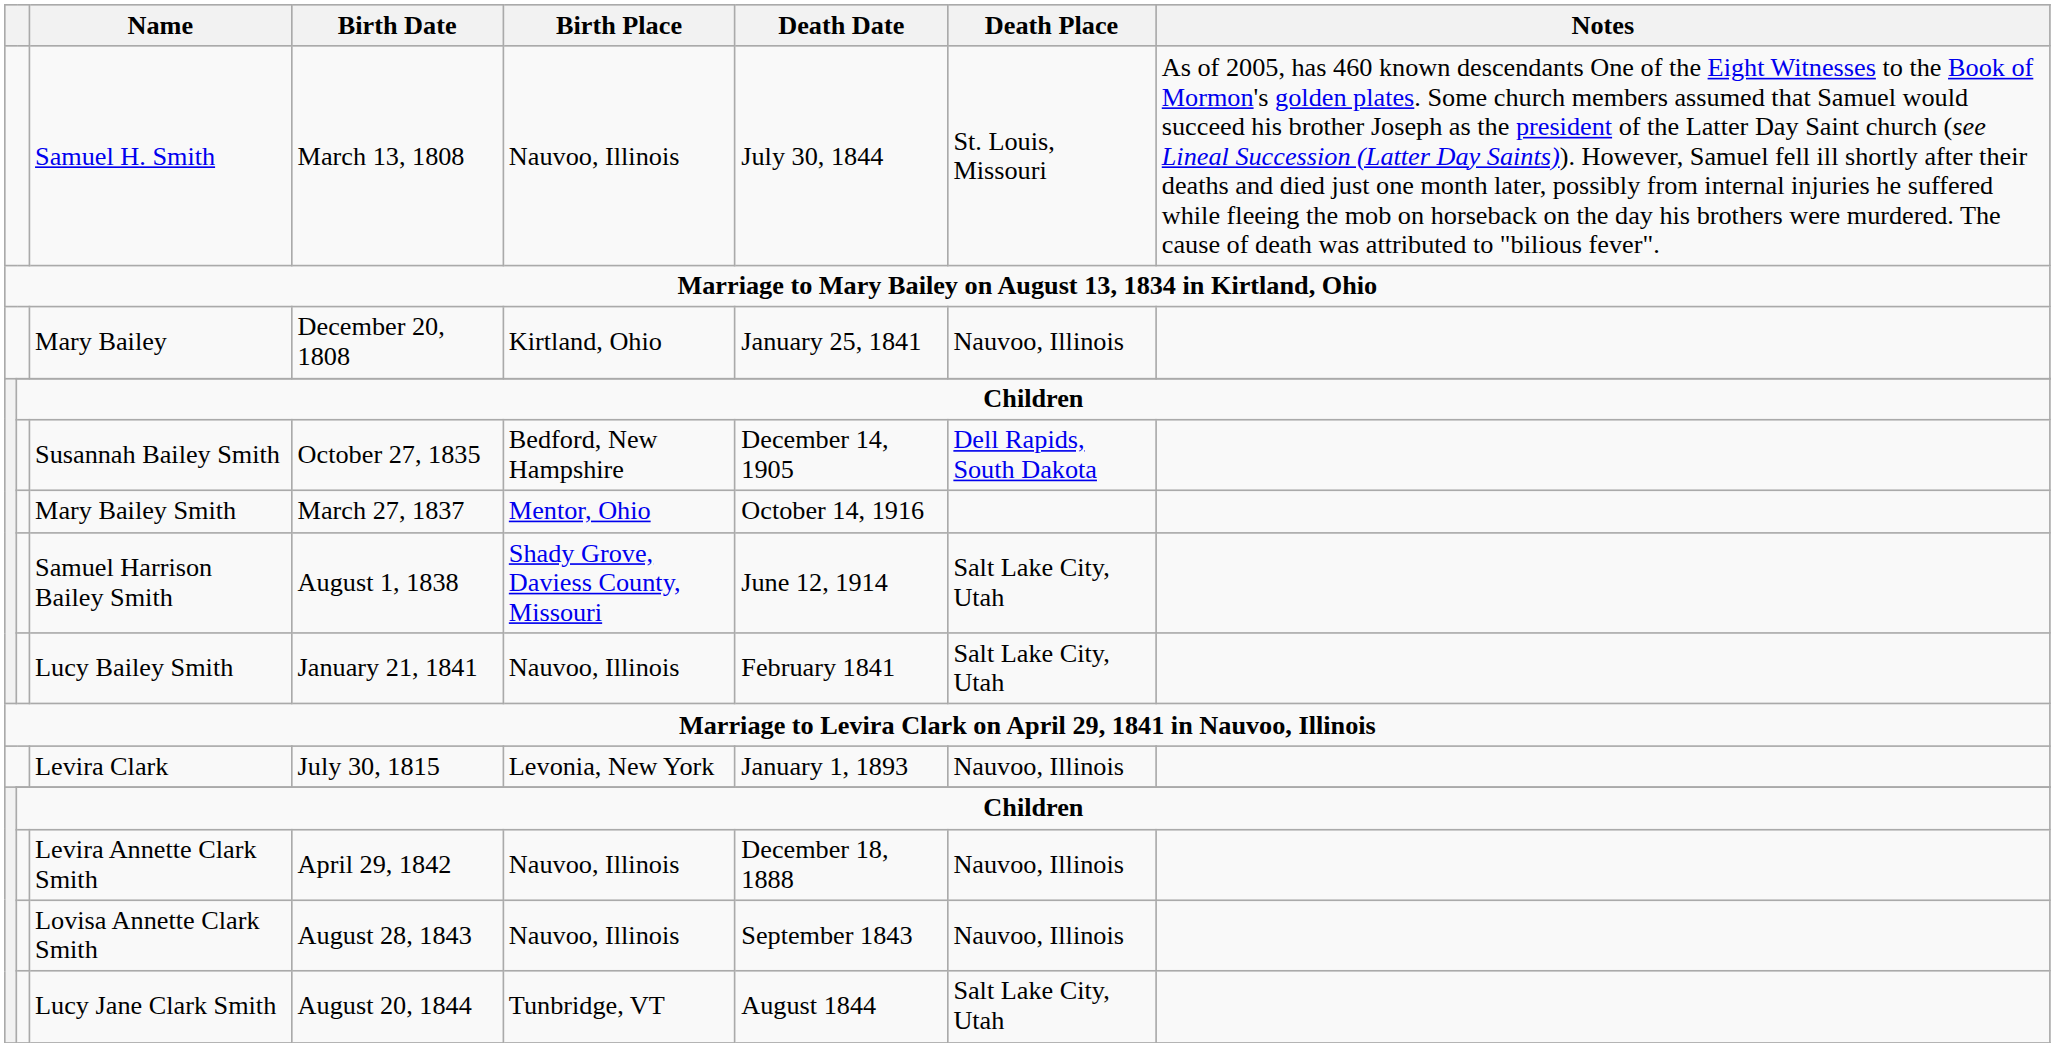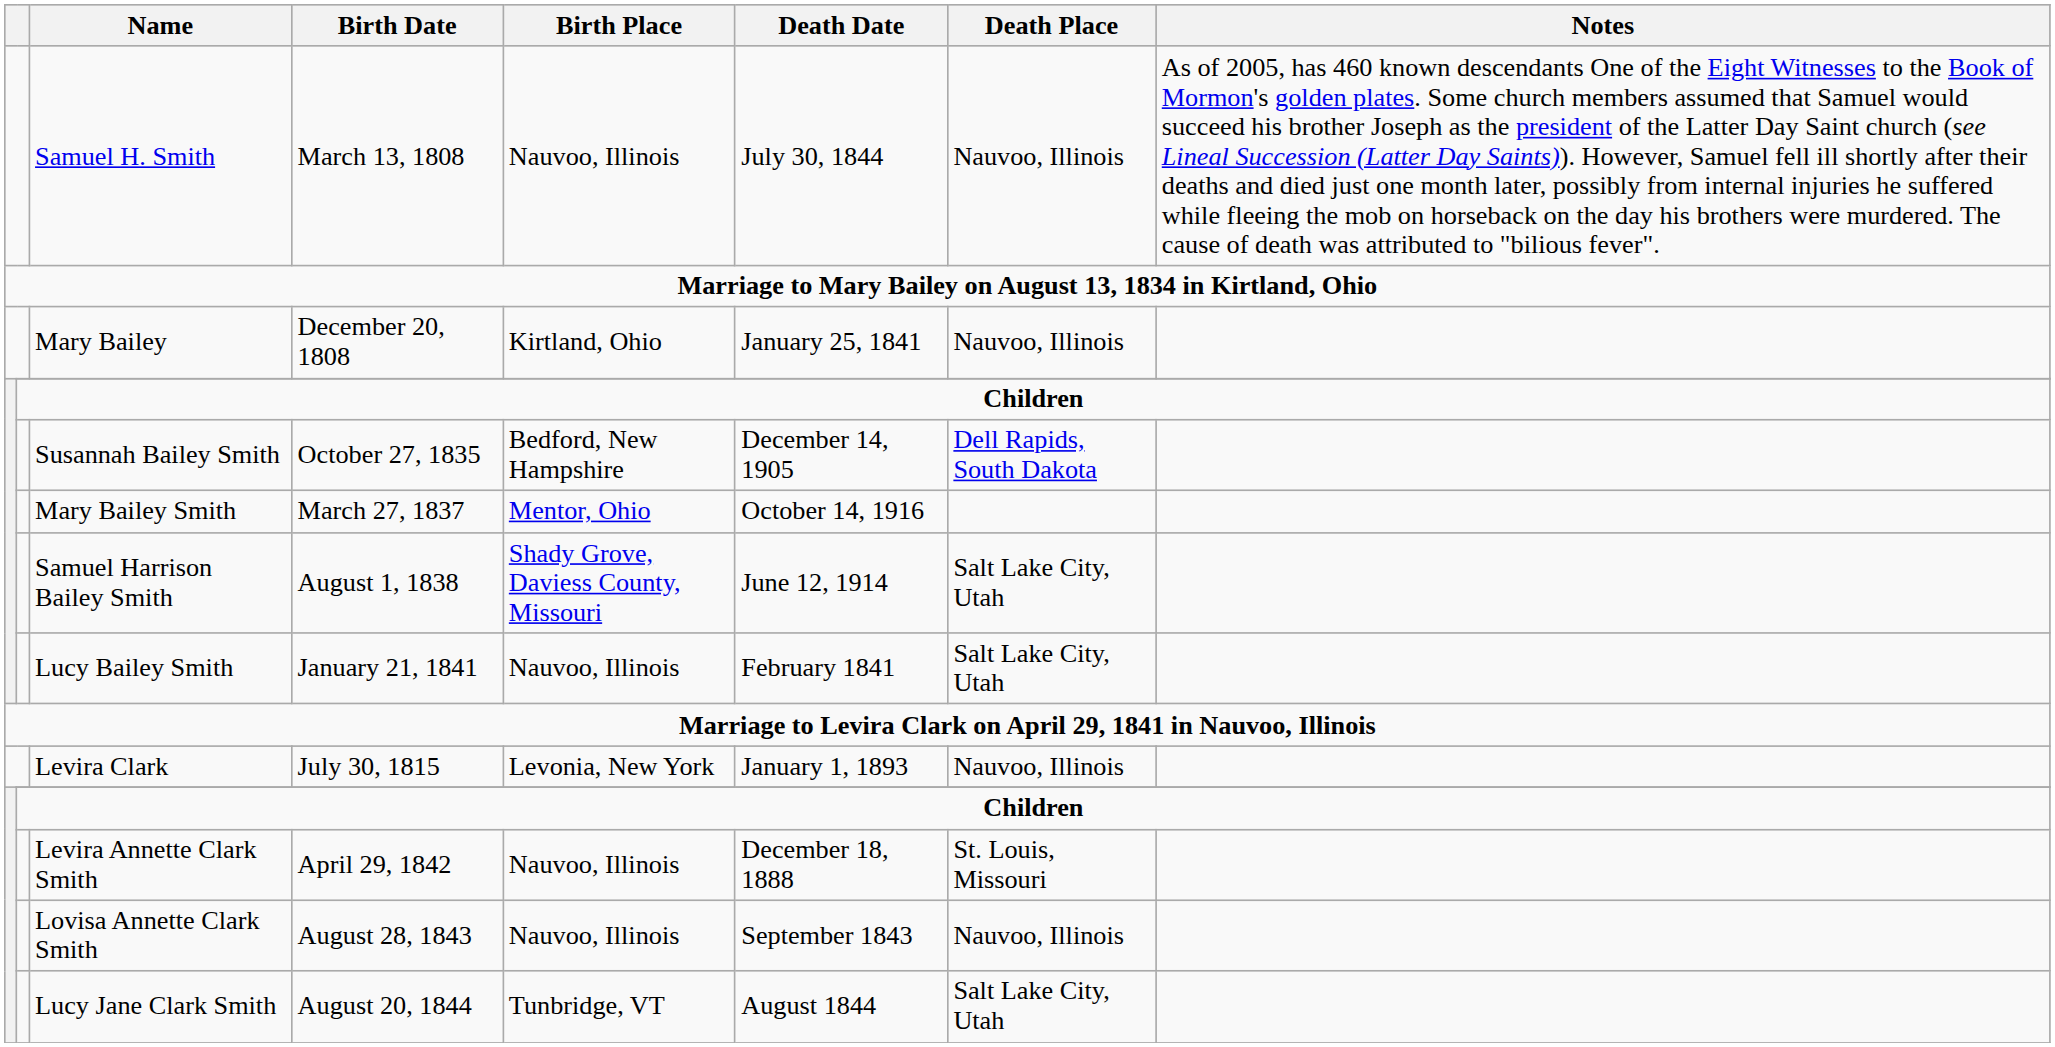 <table class="wikitable">
 <tr>
 <th width = "75px" colspan="2"></th>
 <th width = "175px">Name</th>
 <th width = "135px">Birth Date</th>
 <th width = "150px">Birth Place</th>
 <th width = "135px">Death Date</th>
 <th width = "135px">Death Place</th>
 <th width = "650px">Notes</th>
 </tr>
 <tr>
 <td colspan="2"></td>
 <td><a href='#'>Samuel H. Smith</a></td>
 <td>March 13, 1808</td>
 <td>Nauvoo, Illinois</td>
 <td>July 30, 1844</td>
-<td>St. Louis, Missouri</td>
+<td>Nauvoo, Illinois</td>
 <td>As of 2005, has 460 known descendants  One of the <a href='#'>Eight Witnesses</a> to the <a href='#'>Book of Mormon</a>'s <a href='#'>golden plates</a>.  Some church members assumed that Samuel would succeed his brother Joseph as the <a href='#'>president</a> of the Latter Day Saint church (<em>see <a href='#'>Lineal Succession (Latter Day Saints)</a></em>). However, Samuel fell ill shortly after their deaths and died just one month later, possibly from internal injuries he suffered while fleeing the mob on horseback on the day his brothers were murdered. The cause of death was attributed to "bilious fever".</td>
 </tr>
 <tr>
 <td colspan="10" style="text-align:center;"><strong>Marriage to Mary Bailey on August 13, 1834 in Kirtland, Ohio</strong></td>
 </tr>
 <tr>
 <td colspan="2"></td>
 <td>Mary Bailey</td>
 <td>December 20, 1808</td>
 <td>Kirtland, Ohio</td>
 <td>January 25, 1841</td>
 <td>Nauvoo, Illinois</td>
 <td></td>
 </tr>
 <tr>
 <td rowspan="6" style="background: #f2f2f2;"></td>
 </tr>
 <tr>
 <td colspan="10" style="text-align:center;"><strong>Children</strong></td>
 </tr>
 <tr>
 <td></td>
 <td>Susannah Bailey Smith</td>
 <td>October 27, 1835</td>
 <td>Bedford, New Hampshire</td>
 <td>December 14, 1905</td>
 <td><a href='#'>Dell Rapids, South Dakota</a></td>
 <td></td>
 </tr>
 <tr>
 <td></td>
 <td>Mary Bailey Smith</td>
 <td>March 27, 1837</td>
 <td><a href='#'>Mentor, Ohio</a></td>
 <td>October 14, 1916</td>
 <td></td>
 <td></td>
 </tr>
 <tr>
 <td></td>
 <td>Samuel Harrison Bailey Smith</td>
 <td>August 1, 1838</td>
 <td><a href='#'>Shady Grove, Daviess County, Missouri</a></td>
 <td>June 12, 1914</td>
 <td>Salt Lake City, Utah</td>
 <td></td>
 </tr>
 <tr>
 <td></td>
 <td>Lucy Bailey Smith</td>
 <td>January 21, 1841</td>
 <td>Nauvoo, Illinois</td>
 <td>February 1841</td>
 <td>Salt Lake City, Utah</td>
 <td></td>
 </tr>
 <tr>
 <td colspan="10" style="text-align:center;"><strong>Marriage to Levira Clark on April 29, 1841 in Nauvoo, Illinois</strong></td>
 </tr>
 <tr>
 <td colspan="2"></td>
 <td>Levira Clark</td>
 <td>July 30, 1815</td>
 <td>Levonia, New York</td>
 <td>January 1, 1893</td>
 <td>Nauvoo, Illinois</td>
 <td></td>
 </tr>
 <tr>
 <td rowspan="5" style="background: #f2f2f2;"></td>
 </tr>
 <tr>
 <td colspan="10" style="text-align:center;"><strong>Children</strong></td>
 </tr>
 <tr>
 <td></td>
 <td>Levira Annette Clark Smith</td>
 <td>April 29, 1842</td>
 <td>Nauvoo, Illinois</td>
 <td>December 18, 1888</td>
-<td>Nauvoo, Illinois</td>
+<td>St. Louis, Missouri</td>
 <td></td>
 </tr>
 <tr>
 <td></td>
 <td>Lovisa Annette Clark Smith</td>
 <td>August 28, 1843</td>
 <td>Nauvoo, Illinois</td>
 <td>September 1843</td>
 <td>Nauvoo, Illinois</td>
 <td></td>
 </tr>
 <tr>
 <td></td>
 <td>Lucy Jane Clark Smith</td>
 <td>August 20, 1844</td>
 <td>Tunbridge, VT</td>
 <td>August 1844</td>
 <td>Salt Lake City, Utah</td>
 <td></td>
 </tr>
 </table>
